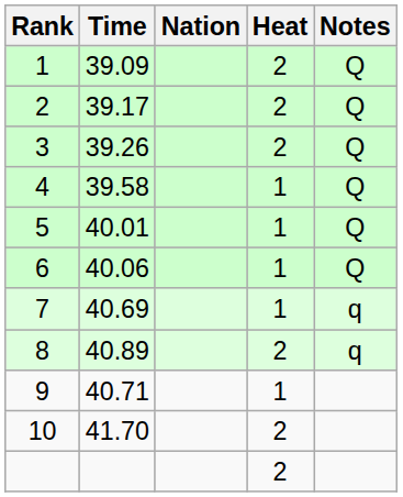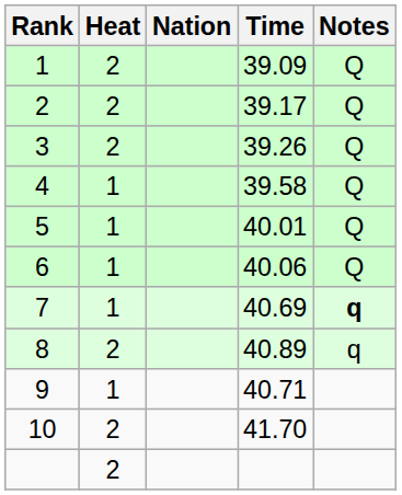 <table class="wikitable sortable" style="text-align:center; font-size:95%">
 <tr>
 <th>Rank</th>
+<th>Heat</th>
+<th>Nation</th>
 <th>Time</th>
-<th>Nation</th>
-<th>Heat</th>
 <th>Notes</th>
 </tr>
 <tr bgcolor=ccffcc>
 <td>1</td>
+<td>2</td>
+<td align=left></td>
 <td>39.09</td>
-<td align=left></td>
-<td>2</td>
 <td>Q</td>
 </tr>
 <tr bgcolor=ccffcc>
 <td>2</td>
+<td>2</td>
+<td align=left></td>
 <td>39.17</td>
-<td align=left></td>
-<td>2</td>
 <td>Q</td>
 </tr>
 <tr bgcolor=ccffcc>
 <td>3</td>
+<td>2</td>
+<td align=left></td>
 <td>39.26</td>
-<td align=left></td>
-<td>2</td>
 <td>Q</td>
 </tr>
 <tr bgcolor=ccffcc>
 <td>4</td>
+<td>1</td>
+<td align=left></td>
 <td>39.58</td>
-<td align=left></td>
-<td>1</td>
 <td>Q</td>
 </tr>
 <tr bgcolor=ccffcc>
 <td>5</td>
+<td>1</td>
+<td align=left></td>
 <td>40.01</td>
-<td align=left></td>
-<td>1</td>
 <td>Q</td>
 </tr>
 <tr bgcolor=ccffcc>
 <td>6</td>
+<td>1</td>
+<td align=left></td>
 <td>40.06</td>
-<td align=left></td>
-<td>1</td>
 <td>Q</td>
 </tr>
 <tr bgcolor=ddffdd>
 <td>7</td>
+<td>1</td>
+<td align=left></td>
 <td>40.69</td>
-<td align=left></td>
-<td>1</td>
-<td>q</td>
+<td><strong>q</strong></td>
 </tr>
 <tr bgcolor=ddffdd>
 <td>8</td>
+<td>2</td>
+<td align=left></td>
 <td>40.89</td>
-<td align=left></td>
-<td>2</td>
 <td>q</td>
 </tr>
 <tr>
 <td>9</td>
+<td>1</td>
+<td align=left></td>
 <td>40.71</td>
-<td align=left></td>
-<td>1</td>
 <td></td>
 </tr>
 <tr>
 <td>10</td>
+<td>2</td>
+<td align=left></td>
 <td>41.70</td>
-<td align=left></td>
-<td>2</td>
 <td></td>
 </tr>
 <tr>
 <td></td>
+<td>2</td>
+<td align=left></td>
 <td></td>
-<td align=left></td>
-<td>2</td>
 <td></td>
 </tr>
 </table>
